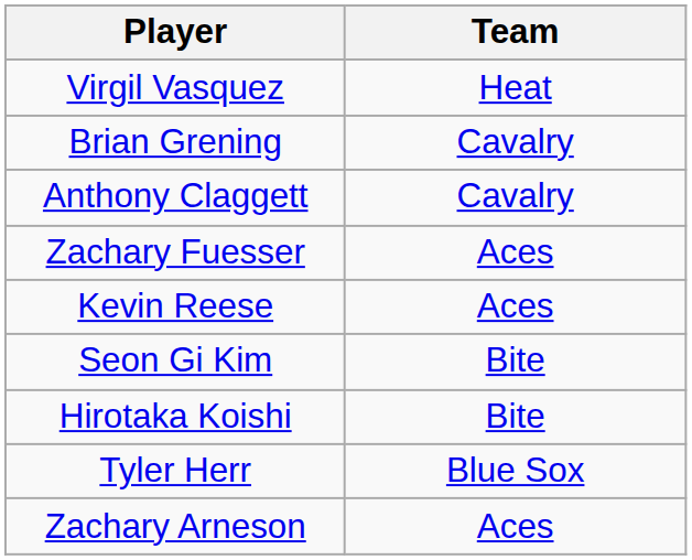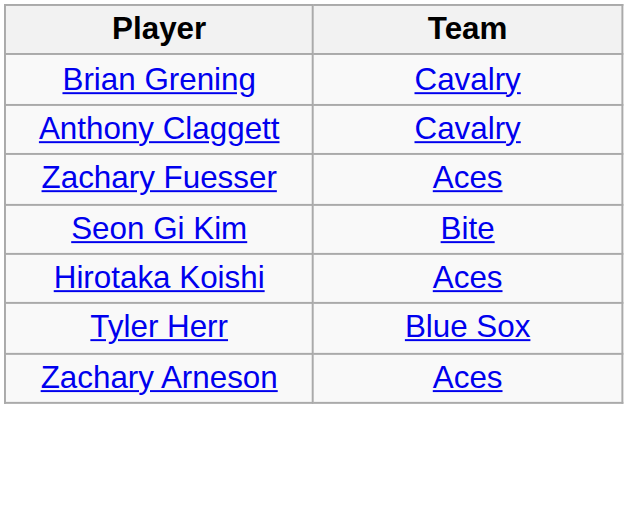 <table class="wikitable" style="text-align:center;">
 <tr>
 <th scope="col" width=150>Player</th>
 <th scope="col" width=150>Team</th>
-</tr>
-<tr>
-<td><a href='#'>Virgil Vasquez</a></td>
-<td><a href='#'>Heat</a></td>
 </tr>
 <tr>
 <td><a href='#'>Brian Grening</a></td>
 <td><a href='#'>Cavalry</a></td>
 </tr>
 <tr>
 <td><a href='#'>Anthony Claggett</a></td>
 <td><a href='#'>Cavalry</a></td>
 </tr>
 <tr>
 <td><a href='#'>Zachary Fuesser</a></td>
 <td><a href='#'>Aces</a></td>
 </tr>
 <tr>
-<td><a href='#'>Kevin Reese</a></td>
-<td><a href='#'>Aces</a></td>
-</tr>
-<tr>
 <td><a href='#'>Seon Gi Kim</a></td>
 <td><a href='#'>Bite</a></td>
 </tr>
 <tr>
 <td><a href='#'>Hirotaka Koishi</a></td>
-<td><a href='#'>Bite</a></td>
+<td><a href='#'>Aces</a></td>
 </tr>
 <tr>
 <td><a href='#'>Tyler Herr</a></td>
 <td><a href='#'>Blue Sox</a></td>
 </tr>
 <tr>
 <td><a href='#'>Zachary Arneson</a></td>
 <td><a href='#'>Aces</a></td>
 </tr>
 </table>
